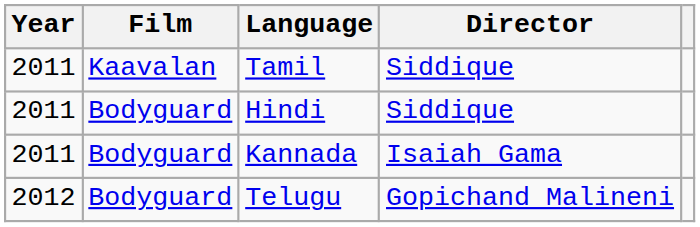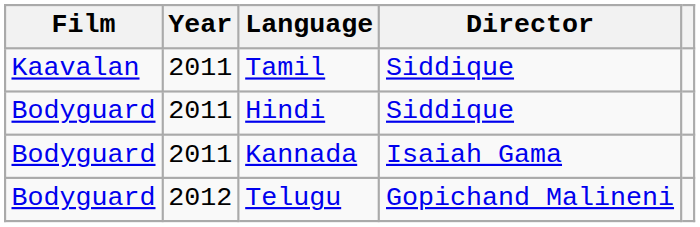 <table class="wikitable sortable" style="font-size:95%;">
 <tr>
+<th>Film</th>
 <th>Year</th>
-<th>Film</th>
 <th>Language</th>
 <th>Director</th>
 <th></th>
 </tr>
 <tr>
+<td><a href='#'>Kaavalan</a></td>
 <td>2011</td>
-<td><a href='#'>Kaavalan</a></td>
 <td><a href='#'>Tamil</a></td>
 <td><a href='#'>Siddique</a></td>
 <td></td>
 </tr>
 <tr>
+<td><a href='#'>Bodyguard</a></td>
 <td>2011</td>
-<td><a href='#'>Bodyguard</a></td>
 <td><a href='#'>Hindi</a></td>
 <td><a href='#'>Siddique</a></td>
 <td></td>
 </tr>
 <tr>
+<td><a href='#'>Bodyguard</a></td>
 <td>2011</td>
-<td><a href='#'>Bodyguard</a></td>
 <td><a href='#'>Kannada</a></td>
 <td><a href='#'>Isaiah Gama</a></td>
 <td></td>
 </tr>
 <tr>
+<td><a href='#'>Bodyguard</a></td>
 <td>2012</td>
-<td><a href='#'>Bodyguard</a></td>
 <td><a href='#'>Telugu</a></td>
 <td><a href='#'>Gopichand Malineni</a></td>
 <td></td>
 </tr>
 </table>
